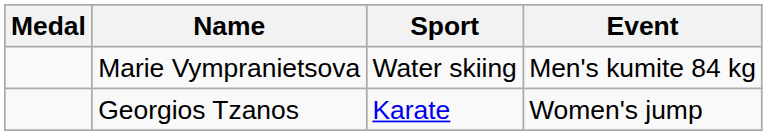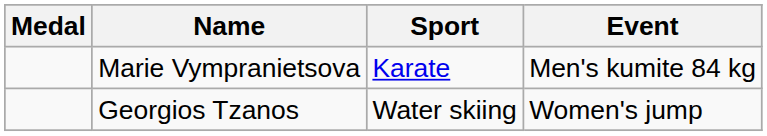 <table class="wikitable sortable" style="font-size: 95%;">
 <tr>
 <th>Medal</th>
 <th>Name</th>
 <th>Sport</th>
 <th>Event</th>
 </tr>
 <tr>
 <td></td>
 <td>Marie Vympranietsova</td>
-<td>Water skiing</td>
+<td><a href='#'>Karate</a></td>
 <td>Men's kumite 84 kg</td>
 </tr>
 <tr>
 <td></td>
 <td>Georgios Tzanos</td>
-<td><a href='#'>Karate</a></td>
+<td>Water skiing</td>
 <td>Women's jump</td>
 </tr>
 </table>
